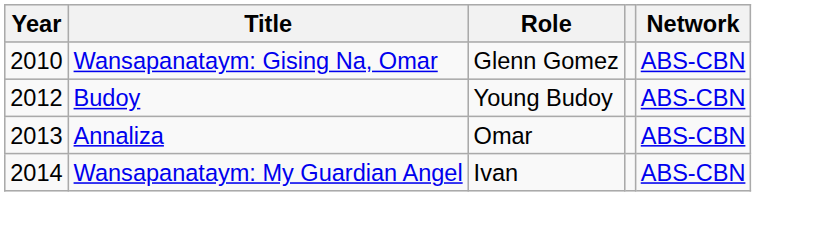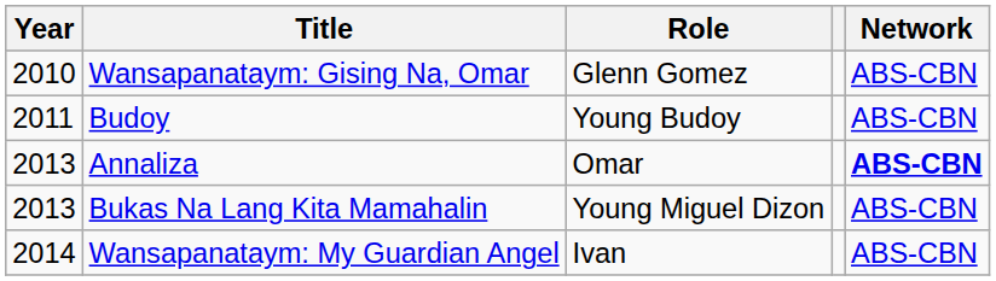 <table class="wikitable" style="font-size: 95%;">
 <tr>
 <th>Year</th>
 <th>Title</th>
 <th>Role</th>
 <th></th>
 <th>Network</th>
 </tr>
 <tr>
 <td>2010</td>
 <td><a href='#'> Wansapanataym: Gising Na, Omar</a></td>
 <td>Glenn Gomez</td>
 <td></td>
 <td><a href='#'>ABS-CBN</a></td>
 </tr>
 <tr>
-<td>2012</td>
+<td>2011</td>
 <td><a href='#'>Budoy</a></td>
 <td>Young Budoy</td>
 <td></td>
 <td><a href='#'>ABS-CBN</a></td>
 </tr>
 <tr>
 <td>2013</td>
 <td><a href='#'>Annaliza</a></td>
 <td>Omar</td>
+<td></td>
+<td><strong><a href='#'>ABS-CBN</a></strong></td>
+</tr>
+<tr>
+<td>2013</td>
+<td><a href='#'>Bukas Na Lang Kita Mamahalin</a></td>
+<td>Young Miguel Dizon</td>
 <td></td>
 <td><a href='#'>ABS-CBN</a></td>
 </tr>
 <tr>
 <td>2014</td>
 <td><a href='#'> Wansapanataym: My Guardian Angel</a></td>
 <td>Ivan</td>
 <td></td>
 <td><a href='#'>ABS-CBN</a></td>
 </tr>
 </table>
